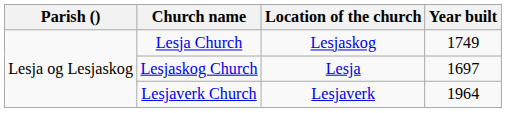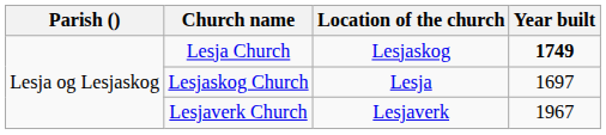 <table class="wikitable" style="text-align:center">
 <tr>
 <th>Parish ()</th>
 <th>Church name</th>
 <th>Location of the church</th>
 <th>Year built</th>
 </tr>
 <tr>
 <td rowspan="3">Lesja og Lesjaskog</td>
 <td><a href='#'>Lesja Church</a></td>
 <td><a href='#'>Lesjaskog</a></td>
-<td>1749</td>
+<td><strong>1749</strong></td>
 </tr>
 <tr>
 <td><a href='#'>Lesjaskog Church</a></td>
 <td><a href='#'>Lesja</a></td>
 <td>1697</td>
 </tr>
 <tr>
 <td><a href='#'>Lesjaverk Church</a></td>
 <td><a href='#'>Lesjaverk</a></td>
-<td>1964</td>
+<td>1967</td>
 </tr>
 </table>
